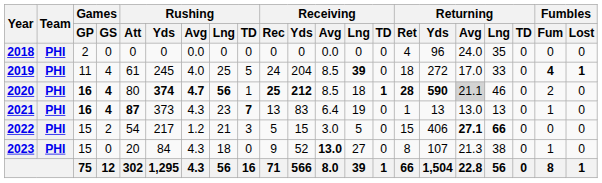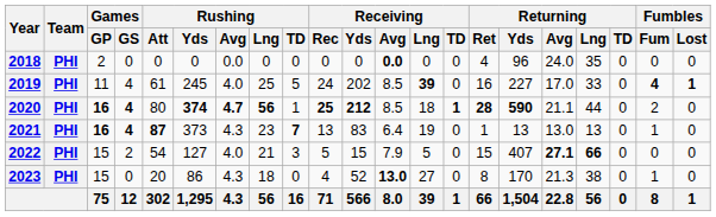 <table class="wikitable" style="text-align:center;">
 <tr>
 <th rowspan="2">Year</th>
 <th rowspan="2">Team</th>
 <th colspan="2">Games</th>
 <th colspan="5">Rushing</th>
 <th colspan="5">Receiving</th>
 <th colspan="5">Returning</th>
 <th colspan="2">Fumbles</th>
 </tr>
 <tr>
 <th>GP</th>
 <th>GS</th>
 <th>Att</th>
 <th>Yds</th>
 <th>Avg</th>
 <th>Lng</th>
 <th>TD</th>
 <th>Rec</th>
 <th>Yds</th>
 <th>Avg</th>
 <th>Lng</th>
 <th>TD</th>
 <th>Ret</th>
 <th>Yds</th>
 <th>Avg</th>
 <th>Lng</th>
 <th>TD</th>
 <th>Fum</th>
 <th>Lost</th>
 </tr>
 <tr>
 <th><a href='#'>2018</a></th>
 <th><a href='#'>PHI</a></th>
 <td>2</td>
 <td>0</td>
 <td>0</td>
 <td>0</td>
 <td>0.0</td>
 <td>0</td>
 <td>0</td>
 <td>0</td>
 <td>0</td>
-<td>0.0</td>
+<td><strong>0.0</strong></td>
 <td>0</td>
 <td>0</td>
 <td>4</td>
 <td>96</td>
 <td>24.0</td>
 <td>35</td>
 <td>0</td>
 <td>0</td>
 <td>0</td>
 </tr>
 <tr>
 <th><a href='#'>2019</a></th>
 <th><a href='#'>PHI</a></th>
 <td>11</td>
 <td>4</td>
 <td>61</td>
 <td>245</td>
 <td>4.0</td>
 <td>25</td>
 <td>5</td>
 <td>24</td>
-<td>204</td>
+<td>202</td>
 <td>8.5</td>
 <td><strong>39</strong></td>
 <td>0</td>
-<td>18</td>
-<td>272</td>
+<td>16</td>
+<td>227</td>
 <td>17.0</td>
 <td>33</td>
 <td>0</td>
 <td><strong>4</strong></td>
 <td><strong>1</strong></td>
 </tr>
 <tr>
 <th><a href='#'>2020</a></th>
 <th><a href='#'>PHI</a></th>
 <td><strong>16</strong></td>
 <td><strong>4</strong></td>
 <td>80</td>
 <td><strong>374</strong></td>
 <td><strong>4.7</strong></td>
 <td><strong>56</strong></td>
 <td>1</td>
 <td><strong>25</strong></td>
 <td><strong>212</strong></td>
 <td>8.5</td>
 <td>18</td>
 <td><strong>1</strong></td>
 <td><strong>28</strong></td>
 <td><strong>590</strong></td>
-<td style="background: lightgrey;">21.1</td>
-<td>46</td>
+<td>21.1</td>
+<td>44</td>
 <td>0</td>
 <td>2</td>
 <td>0</td>
 </tr>
 <tr>
 <th><a href='#'>2021</a></th>
 <th><a href='#'>PHI</a></th>
 <td><strong>16</strong></td>
 <td><strong>4</strong></td>
 <td><strong>87</strong></td>
 <td>373</td>
 <td>4.3</td>
 <td>23</td>
 <td><strong>7</strong></td>
 <td>13</td>
 <td>83</td>
 <td>6.4</td>
 <td>19</td>
 <td>0</td>
 <td>1</td>
 <td>13</td>
 <td>13.0</td>
 <td>13</td>
 <td>0</td>
 <td>1</td>
 <td>0</td>
 </tr>
 <tr>
 <th><a href='#'>2022</a></th>
 <th><a href='#'>PHI</a></th>
 <td>15</td>
 <td>2</td>
 <td>54</td>
-<td>217</td>
-<td>1.2</td>
+<td>127</td>
+<td>4.0</td>
 <td>21</td>
 <td>3</td>
 <td>5</td>
 <td>15</td>
-<td>3.0</td>
+<td>7.9</td>
 <td>5</td>
 <td>0</td>
 <td>15</td>
-<td>406</td>
+<td>407</td>
 <td><strong>27.1</strong></td>
 <td><strong>66</strong></td>
 <td>0</td>
 <td>0</td>
 <td>0</td>
 </tr>
 <tr>
 <th><a href='#'>2023</a></th>
 <th><a href='#'>PHI</a></th>
 <td>15</td>
 <td>0</td>
 <td>20</td>
-<td>84</td>
+<td>86</td>
 <td>4.3</td>
 <td>18</td>
 <td>0</td>
-<td>9</td>
+<td>4</td>
 <td>52</td>
 <td><strong>13.0</strong></td>
 <td>27</td>
 <td>0</td>
 <td>8</td>
-<td>107</td>
+<td>170</td>
 <td>21.3</td>
 <td>38</td>
 <td>0</td>
 <td>1</td>
 <td>0</td>
 </tr>
 <tr>
 <th colspan="2"></th>
 <th>75</th>
 <th>12</th>
 <th>302</th>
 <th>1,295</th>
 <th>4.3</th>
 <th>56</th>
 <th>16</th>
 <th>71</th>
 <th>566</th>
 <th>8.0</th>
 <th>39</th>
 <th>1</th>
 <th>66</th>
 <th>1,504</th>
 <th>22.8</th>
 <th>56</th>
 <th>0</th>
 <th>8</th>
 <th>1</th>
 </tr>
 </table>
